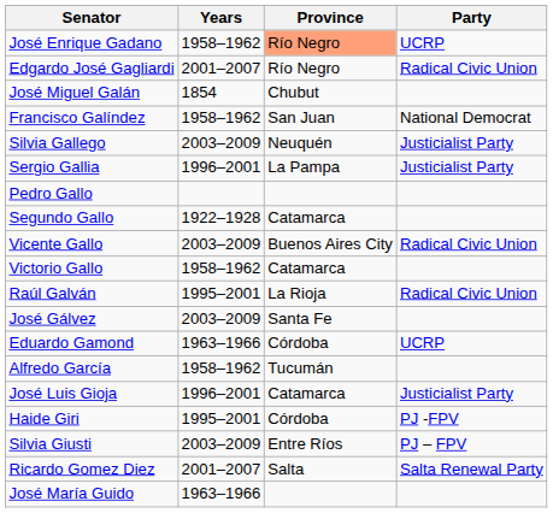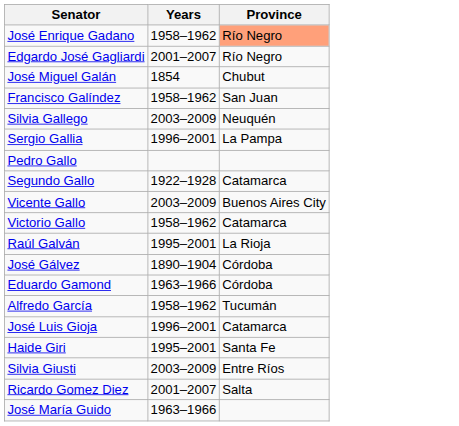 <table class=wikitable>
 <tr>
 <th>Senator</th>
 <th>Years</th>
 <th>Province</th>
-<th>Party</th>
 </tr>
 <tr>
 <td><a href='#'>José Enrique Gadano</a></td>
 <td>1958–1962</td>
 <td style="background: lightsalmon;">Río Negro</td>
-<td><a href='#'>UCRP</a></td>
 </tr>
 <tr>
 <td><a href='#'>Edgardo José Gagliardi</a></td>
 <td>2001–2007</td>
 <td>Río Negro</td>
-<td><a href='#'>Radical Civic Union</a></td>
 </tr>
 <tr>
 <td><a href='#'>José Miguel Galán</a></td>
 <td>1854</td>
 <td>Chubut</td>
-<td></td>
 </tr>
 <tr>
 <td><a href='#'>Francisco Galíndez</a></td>
 <td>1958–1962</td>
 <td>San Juan</td>
-<td>National Democrat</td>
 </tr>
 <tr>
 <td><a href='#'>Silvia Gallego</a></td>
 <td>2003–2009</td>
 <td>Neuquén</td>
-<td><a href='#'>Justicialist Party</a></td>
 </tr>
 <tr>
 <td><a href='#'>Sergio Gallia</a></td>
 <td>1996–2001</td>
 <td>La Pampa</td>
-<td><a href='#'>Justicialist Party</a></td>
 </tr>
 <tr>
 <td><a href='#'>Pedro Gallo</a></td>
-<td></td>
 <td></td>
 <td></td>
 </tr>
 <tr>
 <td><a href='#'>Segundo Gallo</a></td>
 <td>1922–1928</td>
 <td>Catamarca</td>
-<td></td>
 </tr>
 <tr>
 <td><a href='#'>Vicente Gallo</a></td>
 <td>2003–2009</td>
 <td>Buenos Aires City</td>
-<td><a href='#'>Radical Civic Union</a></td>
 </tr>
 <tr>
 <td><a href='#'>Victorio Gallo</a></td>
 <td>1958–1962</td>
 <td>Catamarca</td>
-<td></td>
 </tr>
 <tr>
 <td><a href='#'>Raúl Galván</a></td>
 <td>1995–2001</td>
 <td>La Rioja</td>
-<td><a href='#'>Radical Civic Union</a></td>
 </tr>
 <tr>
 <td><a href='#'>José Gálvez</a></td>
-<td>2003–2009</td>
-<td>Santa Fe</td>
-<td></td>
+<td>1890–1904</td>
+<td>Córdoba</td>
 </tr>
 <tr>
 <td><a href='#'>Eduardo Gamond</a></td>
 <td>1963–1966</td>
 <td>Córdoba</td>
-<td><a href='#'>UCRP</a></td>
 </tr>
 <tr>
 <td><a href='#'>Alfredo García</a></td>
 <td>1958–1962</td>
 <td>Tucumán</td>
-<td></td>
 </tr>
 <tr>
 <td><a href='#'>José Luis Gioja</a></td>
 <td>1996–2001</td>
 <td>Catamarca</td>
-<td><a href='#'>Justicialist Party</a></td>
 </tr>
 <tr>
 <td><a href='#'>Haide Giri</a></td>
 <td>1995–2001</td>
-<td>Córdoba</td>
-<td><a href='#'>PJ</a> -<a href='#'>FPV</a></td>
+<td>Santa Fe</td>
 </tr>
 <tr>
 <td><a href='#'>Silvia Giusti</a></td>
 <td>2003–2009</td>
 <td>Entre Ríos</td>
-<td><a href='#'>PJ</a> – <a href='#'>FPV</a></td>
 </tr>
 <tr>
 <td><a href='#'>Ricardo Gomez Diez</a></td>
 <td>2001–2007</td>
 <td>Salta</td>
-<td><a href='#'>Salta Renewal Party</a></td>
 </tr>
 <tr>
 <td><a href='#'>José María Guido</a></td>
 <td>1963–1966</td>
 <td></td>
-<td></td>
 </tr>
 </table>
